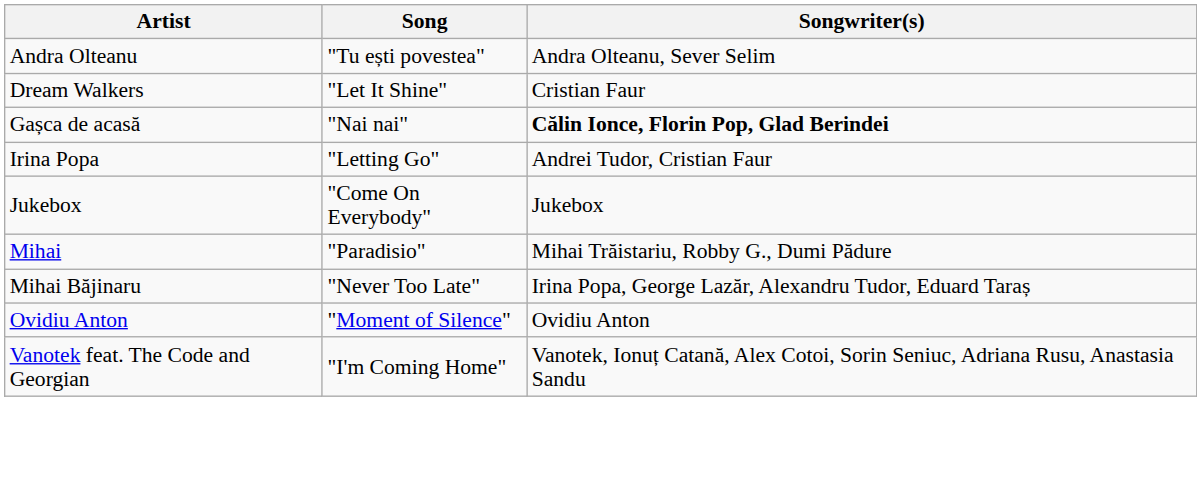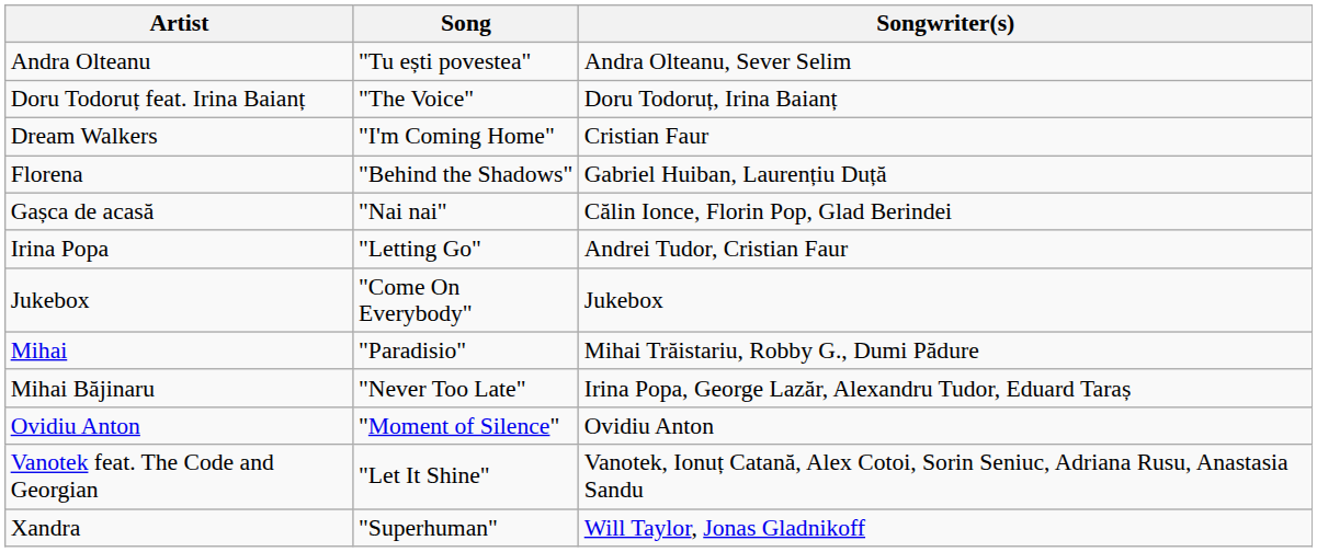 <table class="sortable wikitable" style="margin: 1em auto 1em auto">
 <tr>
 <th>Artist</th>
 <th>Song</th>
 <th>Songwriter(s)</th>
 </tr>
 <tr>
 <td>Andra Olteanu</td>
 <td>"Tu ești povestea"</td>
 <td>Andra Olteanu, Sever Selim</td>
 </tr>
 <tr>
+<td>Doru Todoruț feat. Irina Baianț</td>
+<td>"The Voice"</td>
+<td>Doru Todoruț, Irina Baianț</td>
+</tr>
+<tr>
 <td>Dream Walkers</td>
-<td>"Let It Shine"</td>
+<td>"I'm Coming Home"</td>
 <td>Cristian Faur</td>
+</tr>
+<tr>
+<td>Florena</td>
+<td>"Behind the Shadows"</td>
+<td>Gabriel Huiban, Laurențiu Duță</td>
 </tr>
 <tr>
 <td>Gașca de acasă</td>
 <td>"Nai nai"</td>
-<td><strong>Călin Ionce, Florin Pop, Glad Berindei</strong></td>
+<td>Călin Ionce, Florin Pop, Glad Berindei</td>
 </tr>
 <tr>
 <td>Irina Popa</td>
 <td>"Letting Go"</td>
 <td>Andrei Tudor, Cristian Faur</td>
 </tr>
 <tr>
 <td>Jukebox</td>
 <td>"Come On Everybody"</td>
 <td>Jukebox</td>
 </tr>
 <tr>
 <td><a href='#'>Mihai</a></td>
 <td>"Paradisio"</td>
 <td>Mihai Trăistariu, Robby G., Dumi Pădure</td>
 </tr>
 <tr>
 <td>Mihai Băjinaru</td>
 <td>"Never Too Late"</td>
 <td>Irina Popa, George Lazăr, Alexandru Tudor, Eduard Taraș</td>
 </tr>
 <tr>
 <td><a href='#'>Ovidiu Anton</a></td>
 <td>"<a href='#'>Moment of Silence</a>"</td>
 <td>Ovidiu Anton</td>
 </tr>
 <tr>
 <td><a href='#'>Vanotek</a> feat. The Code and Georgian</td>
-<td>"I'm Coming Home"</td>
+<td>"Let It Shine"</td>
 <td>Vanotek, Ionuț Catană, Alex Cotoi, Sorin Seniuc, Adriana Rusu, Anastasia Sandu</td>
 </tr>
+<tr>
+<td>Xandra</td>
+<td>"Superhuman"</td>
+<td><a href='#'>Will Taylor</a>, <a href='#'>Jonas Gladnikoff</a></td>
+</tr>
 </table>
